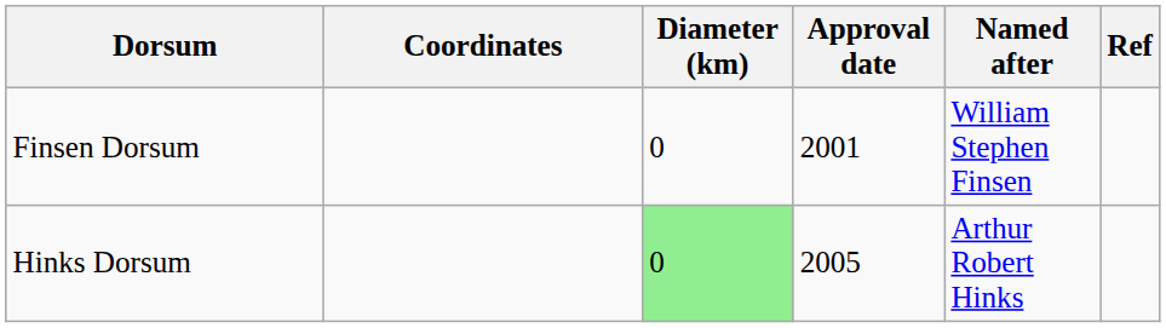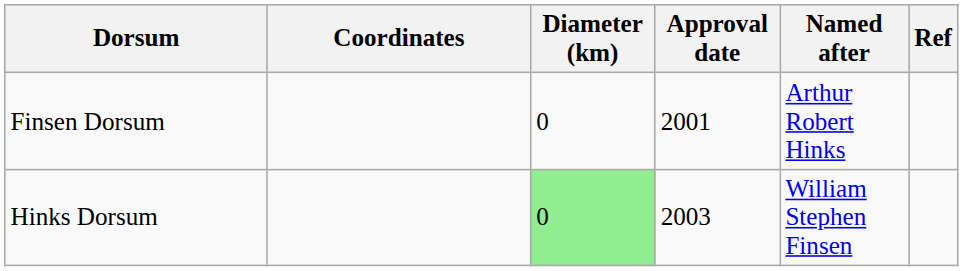 <table class="wikitable" style="min-width: 90%;">
 <tr>
 <th style="width:10em">Dorsum</th>
 <th style="width:10em">Coordinates</th>
 <th>Diameter (km)</th>
 <th>Approval date</th>
 <th>Named after</th>
 <th>Ref</th>
 </tr>
 <tr>
 <td>Finsen Dorsum</td>
 <td></td>
 <td>0</td>
 <td>2001</td>
-<td><a href='#'>William Stephen Finsen</a></td>
+<td><a href='#'>Arthur Robert Hinks</a></td>
 <td></td>
 </tr>
 <tr>
 <td>Hinks Dorsum</td>
 <td></td>
 <td style="background: lightgreen;">0</td>
-<td>2005</td>
-<td><a href='#'>Arthur Robert Hinks</a></td>
+<td>2003</td>
+<td><a href='#'>William Stephen Finsen</a></td>
 <td></td>
 </tr>
 </table>
